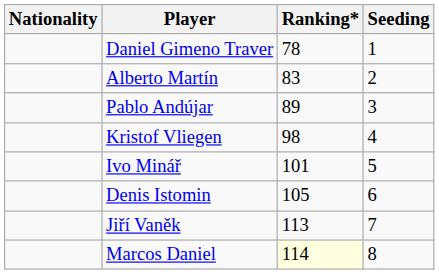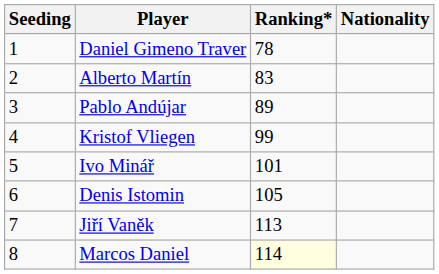 <table class="wikitable" border="1">
 <tr>
-<th>Nationality</th>
+<th>Seeding</th>
 <th>Player</th>
 <th>Ranking*</th>
-<th>Seeding</th>
+<th>Nationality</th>
 </tr>
 <tr>
-<td></td>
+<td>1</td>
 <td><a href='#'>Daniel Gimeno Traver</a></td>
 <td>78</td>
-<td>1</td>
+<td></td>
 </tr>
 <tr>
-<td></td>
+<td>2</td>
 <td><a href='#'>Alberto Martín</a></td>
 <td>83</td>
-<td>2</td>
+<td></td>
 </tr>
 <tr>
-<td></td>
+<td>3</td>
 <td><a href='#'>Pablo Andújar</a></td>
 <td>89</td>
-<td>3</td>
+<td></td>
 </tr>
 <tr>
+<td>4</td>
+<td><a href='#'>Kristof Vliegen</a></td>
+<td>99</td>
 <td></td>
-<td><a href='#'>Kristof Vliegen</a></td>
-<td>98</td>
-<td>4</td>
 </tr>
 <tr>
-<td></td>
+<td>5</td>
 <td><a href='#'>Ivo Minář</a></td>
 <td>101</td>
-<td>5</td>
+<td></td>
 </tr>
 <tr>
-<td></td>
+<td>6</td>
 <td><a href='#'>Denis Istomin</a></td>
 <td>105</td>
-<td>6</td>
+<td></td>
 </tr>
 <tr>
-<td></td>
+<td>7</td>
 <td><a href='#'>Jiří Vaněk</a></td>
 <td>113</td>
-<td>7</td>
+<td></td>
 </tr>
 <tr>
-<td></td>
+<td>8</td>
 <td><a href='#'>Marcos Daniel</a></td>
 <td style="background: lightyellow;">114</td>
-<td>8</td>
+<td></td>
 </tr>
 </table>
